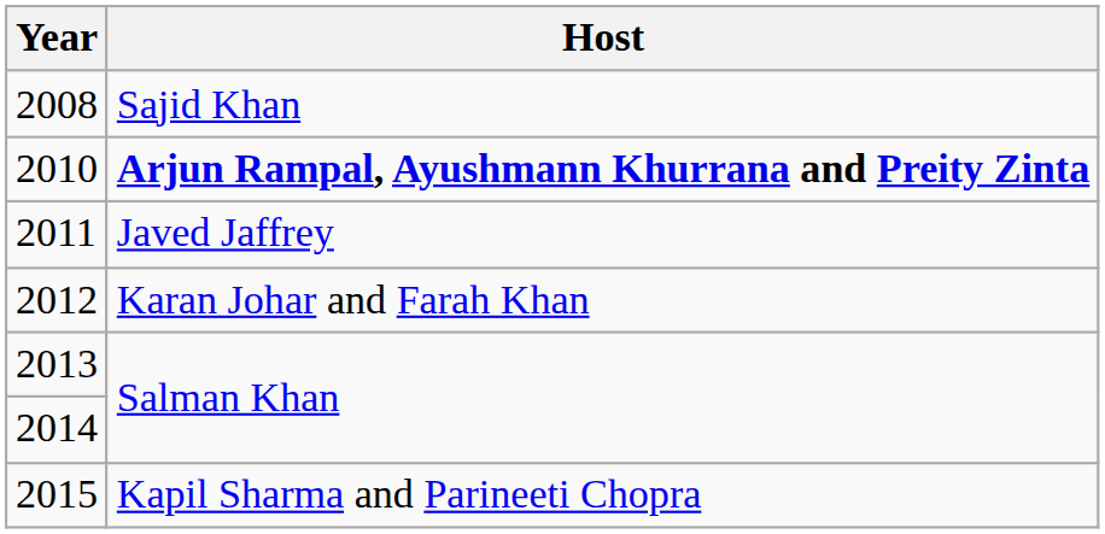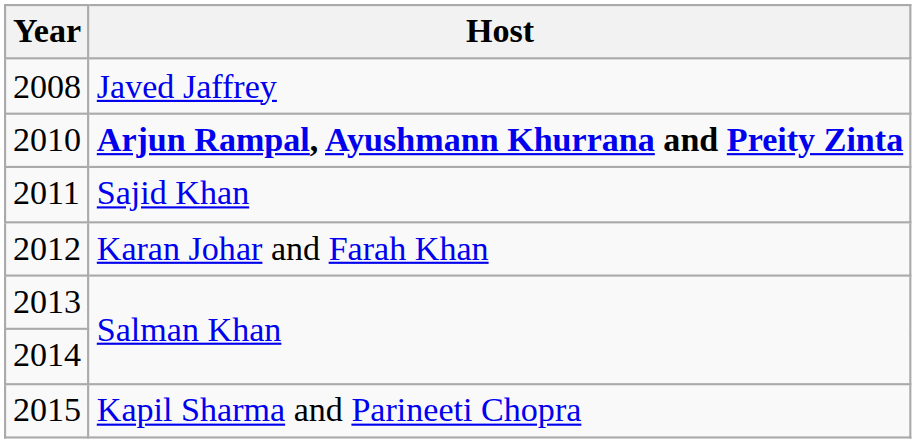 <table class="wikitable">
 <tr>
 <th>Year</th>
 <th>Host</th>
 </tr>
 <tr>
 <td>2008</td>
-<td><a href='#'>Sajid Khan</a></td>
+<td><a href='#'>Javed Jaffrey</a></td>
 </tr>
 <tr>
 <td>2010</td>
 <td><strong><a href='#'>Arjun Rampal</a>, <a href='#'>Ayushmann Khurrana</a> and <a href='#'>Preity Zinta</a></strong></td>
 </tr>
 <tr>
 <td>2011</td>
-<td><a href='#'>Javed Jaffrey</a></td>
+<td><a href='#'>Sajid Khan</a></td>
 </tr>
 <tr>
 <td>2012</td>
 <td><a href='#'>Karan Johar</a> and <a href='#'>Farah Khan</a></td>
 </tr>
 <tr>
 <td>2013</td>
 <td rowspan="2"><a href='#'>Salman Khan</a></td>
 </tr>
 <tr>
 <td>2014</td>
 </tr>
 <tr>
 <td>2015</td>
 <td><a href='#'>Kapil Sharma</a> and <a href='#'>Parineeti Chopra</a></td>
 </tr>
 </table>
